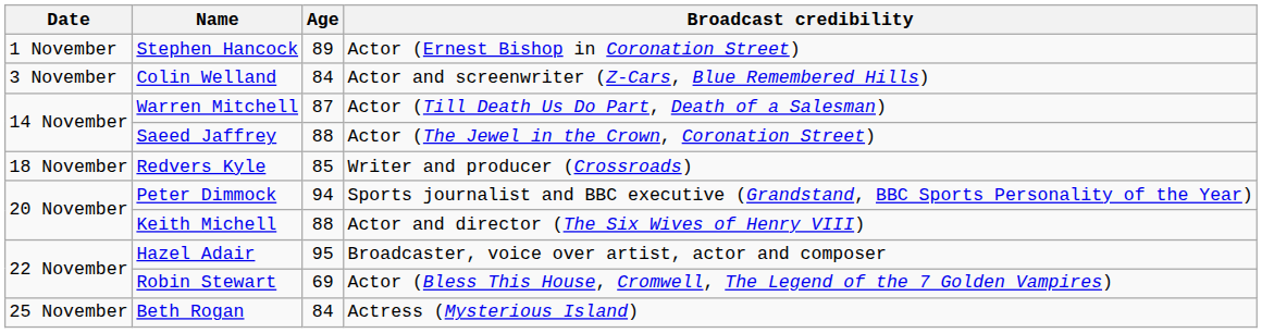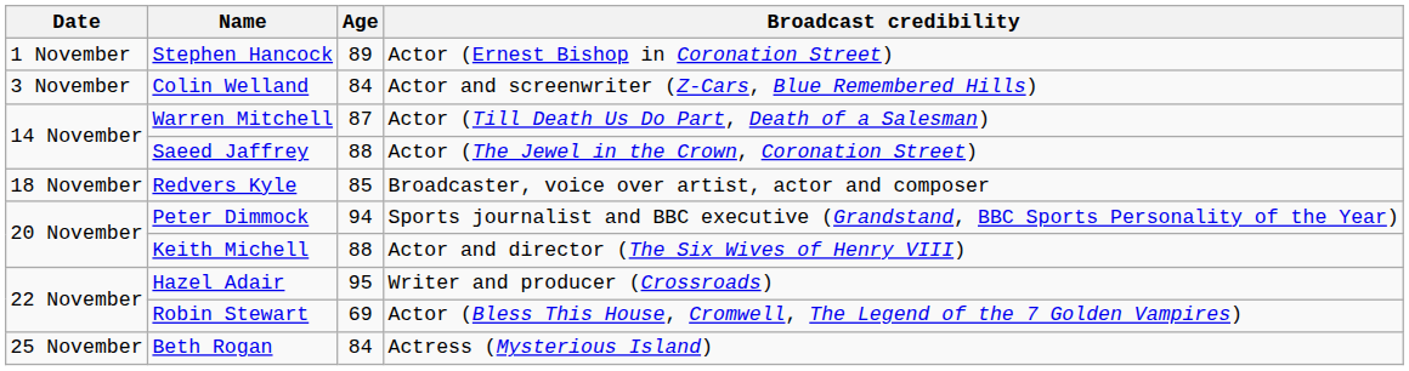 <table class="wikitable">
 <tr>
 <th>Date</th>
 <th>Name</th>
 <th>Age</th>
 <th>Broadcast credibility</th>
 </tr>
 <tr>
 <td>1 November</td>
 <td><a href='#'>Stephen Hancock</a></td>
 <td align=center>89</td>
 <td>Actor (<a href='#'>Ernest Bishop</a> in <em><a href='#'>Coronation Street</a></em>)</td>
 </tr>
 <tr>
 <td>3 November</td>
 <td><a href='#'>Colin Welland</a></td>
 <td align=center>84</td>
 <td>Actor and screenwriter (<em><a href='#'>Z-Cars</a></em>, <em><a href='#'>Blue Remembered Hills</a></em>)</td>
 </tr>
 <tr>
 <td rowspan=2>14 November</td>
 <td><a href='#'>Warren Mitchell</a></td>
 <td align=center>87</td>
 <td>Actor (<em><a href='#'>Till Death Us Do Part</a></em>, <em><a href='#'>Death of a Salesman</a></em>)</td>
 </tr>
 <tr>
 <td><a href='#'>Saeed Jaffrey</a></td>
 <td align=center>88</td>
 <td>Actor (<em><a href='#'>The Jewel in the Crown</a></em>, <em><a href='#'>Coronation Street</a></em>)</td>
 </tr>
 <tr>
 <td>18 November</td>
 <td><a href='#'>Redvers Kyle</a></td>
 <td align=center>85</td>
-<td>Writer and producer (<em><a href='#'>Crossroads</a></em>)</td>
+<td>Broadcaster, voice over artist, actor and composer</td>
 </tr>
 <tr>
 <td rowspan=2>20 November</td>
 <td><a href='#'>Peter Dimmock</a></td>
 <td align=center>94</td>
 <td>Sports journalist and BBC executive (<em><a href='#'>Grandstand</a></em>, <a href='#'>BBC Sports Personality of the Year</a>)</td>
 </tr>
 <tr>
 <td><a href='#'>Keith Michell</a></td>
 <td align=center>88</td>
 <td>Actor and director (<em><a href='#'>The Six Wives of Henry VIII</a></em>)</td>
 </tr>
 <tr>
 <td rowspan=2>22 November</td>
 <td><a href='#'>Hazel Adair</a></td>
 <td align=center>95</td>
-<td>Broadcaster, voice over artist, actor and composer</td>
+<td>Writer and producer (<em><a href='#'>Crossroads</a></em>)</td>
 </tr>
 <tr>
 <td><a href='#'>Robin Stewart</a></td>
 <td align=center>69</td>
 <td>Actor (<em><a href='#'>Bless This House</a></em>, <em><a href='#'>Cromwell</a></em>, <em><a href='#'>The Legend of the 7 Golden Vampires</a></em>)</td>
 </tr>
 <tr>
 <td>25 November</td>
 <td><a href='#'>Beth Rogan</a></td>
 <td align=center>84</td>
 <td>Actress (<em><a href='#'>Mysterious Island</a></em>)</td>
 </tr>
 </table>
